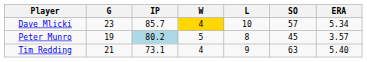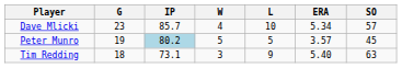 <table class="wikitable sortable">
 <tr>
 <th bgcolor="#DDDDFF" width="16%">Player</th>
 <th bgcolor="#DDDDFF" width="9%">G</th>
 <th bgcolor="#DDDDFF" width="9%">IP</th>
 <th bgcolor="#DDDDFF" width="9%">W</th>
 <th bgcolor="#DDDDFF" width="9%">L</th>
+<th bgcolor="#DDDDFF" width="9%">ERA</th>
 <th bgcolor="#DDDDFF" width="9%">SO</th>
-<th bgcolor="#DDDDFF" width="9%">ERA</th>
 </tr>
 <tr align=center>
 <td><a href='#'>Dave Mlicki</a></td>
 <td>23</td>
 <td>85.7</td>
-<td style="background: gold;">4</td>
+<td>4</td>
 <td>10</td>
+<td>5.34</td>
 <td>57</td>
-<td>5.34</td>
 </tr>
 <tr align=center>
 <td><a href='#'>Peter Munro</a></td>
 <td>19</td>
 <td style="background: lightblue;">80.2</td>
 <td>5</td>
-<td>8</td>
+<td>5</td>
+<td>3.57</td>
 <td>45</td>
-<td>3.57</td>
 </tr>
 <tr align=center>
 <td><a href='#'>Tim Redding</a></td>
-<td>21</td>
+<td>18</td>
 <td>73.1</td>
-<td>4</td>
+<td>3</td>
 <td>9</td>
+<td>5.40</td>
 <td>63</td>
-<td>5.40</td>
 </tr>
 </table>
